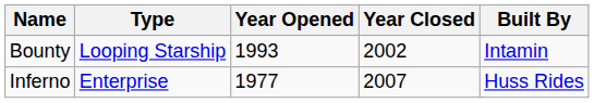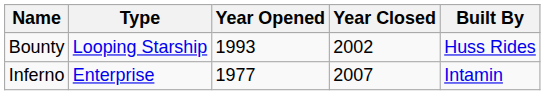 <table class="wikitable" border="1">
 <tr>
 <th>Name</th>
 <th>Type</th>
 <th>Year Opened</th>
 <th>Year Closed</th>
 <th>Built By</th>
 </tr>
 <tr>
 <td>Bounty</td>
 <td><a href='#'>Looping Starship</a></td>
 <td>1993</td>
 <td>2002</td>
-<td><a href='#'>Intamin</a></td>
+<td><a href='#'>Huss Rides</a></td>
 </tr>
 <tr>
 <td>Inferno</td>
 <td><a href='#'>Enterprise</a></td>
 <td>1977</td>
 <td>2007</td>
-<td><a href='#'>Huss Rides</a></td>
+<td><a href='#'>Intamin</a></td>
 </tr>
 </table>
